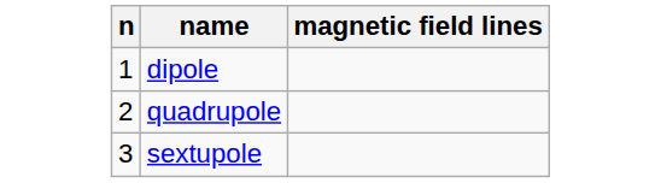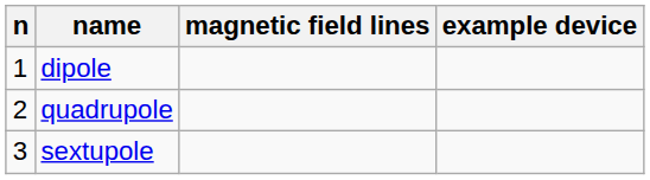 <table class="wikitable" style="margin: 1em auto 1em auto;">
 <tr>
 <th>n</th>
 <th>name</th>
 <th>magnetic field lines</th>
+<th>example device</th>
 </tr>
 <tr>
 <td>1</td>
 <td><a href='#'>dipole</a></td>
+<td></td>
 <td></td>
 </tr>
 <tr>
 <td>2</td>
 <td><a href='#'>quadrupole</a></td>
 <td></td>
+<td></td>
 </tr>
 <tr>
 <td>3</td>
 <td><a href='#'>sextupole</a></td>
 <td></td>
+<td></td>
 </tr>
 </table>
